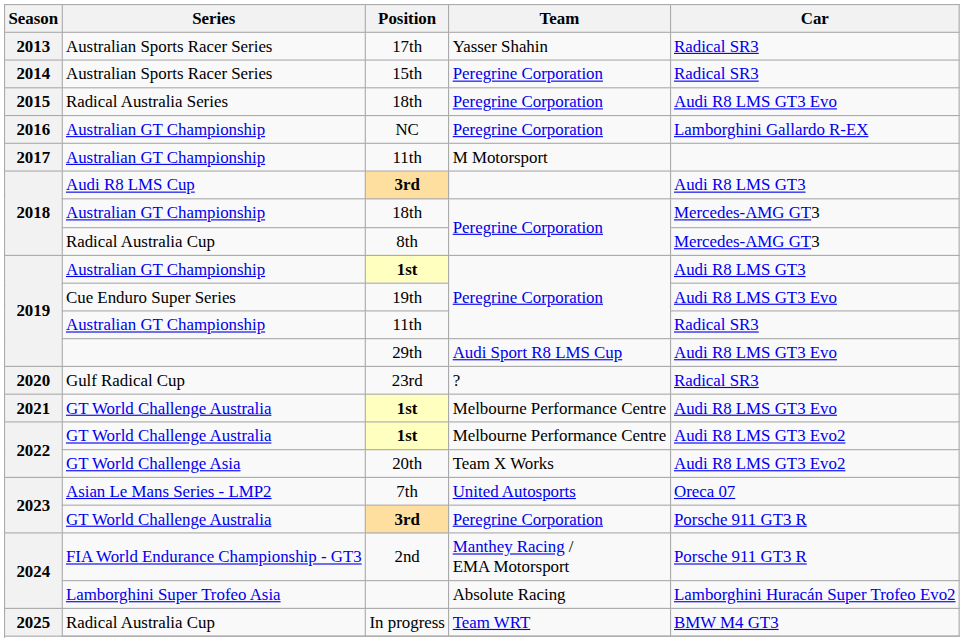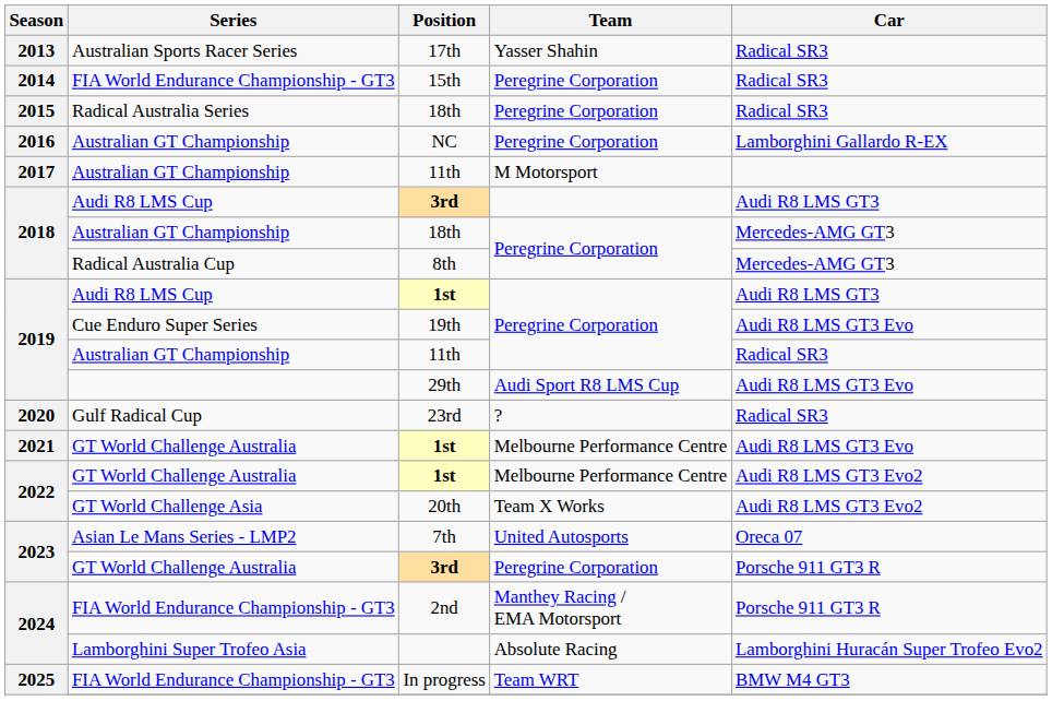 <table class="wikitable" style="font-size: 95%;">
 <tr>
 <th>Season</th>
 <th>Series</th>
 <th>Position</th>
 <th>Team</th>
 <th>Car</th>
 </tr>
 <tr>
 <th>2013</th>
 <td>Australian Sports Racer Series</td>
 <td align=center>17th</td>
 <td>Yasser Shahin</td>
 <td><a href='#'>Radical SR3</a></td>
 </tr>
 <tr>
 <th>2014</th>
-<td>Australian Sports Racer Series</td>
+<td><a href='#'>FIA World Endurance Championship - GT3</a></td>
 <td align=center>15th</td>
 <td><a href='#'>Peregrine Corporation</a></td>
 <td><a href='#'>Radical SR3</a></td>
 </tr>
 <tr>
 <th>2015</th>
 <td>Radical Australia Series</td>
 <td align=center>18th</td>
 <td><a href='#'>Peregrine Corporation</a></td>
-<td><a href='#'>Audi R8 LMS GT3 Evo</a></td>
+<td><a href='#'>Radical SR3</a></td>
 </tr>
 <tr>
 <th>2016</th>
 <td><a href='#'>Australian GT Championship</a></td>
 <td align=center>NC</td>
 <td><a href='#'>Peregrine Corporation</a></td>
 <td><a href='#'>Lamborghini Gallardo R-EX</a></td>
 </tr>
 <tr>
 <th>2017</th>
 <td><a href='#'>Australian GT Championship</a></td>
 <td align=center>11th</td>
 <td>M Motorsport</td>
 <td></td>
 </tr>
 <tr>
 <th rowspan=3>2018</th>
 <td><a href='#'>Audi R8 LMS Cup</a></td>
 <td align=center style="background:#FFDF9F;"><strong>3rd</strong></td>
 <td></td>
 <td><a href='#'>Audi R8 LMS GT3</a></td>
 </tr>
 <tr>
 <td><a href='#'>Australian GT Championship</a></td>
 <td align=center>18th</td>
 <td rowspan="2"><a href='#'>Peregrine Corporation</a></td>
 <td><a href='#'>Mercedes-AMG GT</a>3</td>
 </tr>
 <tr>
 <td>Radical Australia Cup</td>
 <td align=center>8th</td>
 <td><a href='#'>Mercedes-AMG GT</a>3</td>
 </tr>
 <tr>
 <th rowspan="4">2019</th>
-<td><a href='#'>Australian GT Championship</a></td>
+<td><a href='#'>Audi R8 LMS Cup</a></td>
 <td align=center style="background:#FFFFBF;"><strong>1st</strong></td>
 <td rowspan="3"><a href='#'>Peregrine Corporation</a></td>
 <td><a href='#'>Audi R8 LMS GT3</a></td>
 </tr>
 <tr>
 <td>Cue Enduro Super Series</td>
 <td align=center>19th</td>
 <td><a href='#'>Audi R8 LMS GT3 Evo</a></td>
 </tr>
 <tr>
 <td><a href='#'>Australian GT Championship</a></td>
 <td align=center>11th</td>
 <td><a href='#'>Radical SR3</a></td>
 </tr>
 <tr>
 <td></td>
 <td align=center>29th</td>
 <td><a href='#'>Audi Sport R8 LMS Cup</a></td>
 <td><a href='#'>Audi R8 LMS GT3 Evo</a></td>
 </tr>
 <tr>
 <th>2020</th>
 <td>Gulf Radical Cup</td>
 <td align=center>23rd</td>
 <td>?</td>
 <td><a href='#'>Radical SR3</a></td>
 </tr>
 <tr>
 <th>2021</th>
 <td><a href='#'>GT World Challenge Australia</a></td>
 <td align=center style="background:#FFFFBF;"><strong>1st</strong></td>
 <td>Melbourne Performance Centre</td>
 <td><a href='#'>Audi R8 LMS GT3 Evo</a></td>
 </tr>
 <tr>
 <th rowspan="2">2022</th>
 <td><a href='#'>GT World Challenge Australia</a></td>
 <td align=center style="background:#FFFFBF;"><strong>1st</strong></td>
 <td>Melbourne Performance Centre</td>
 <td><a href='#'>Audi R8 LMS GT3 Evo2</a></td>
 </tr>
 <tr>
 <td><a href='#'>GT World Challenge Asia</a></td>
 <td align=center>20th</td>
 <td>Team X Works</td>
 <td><a href='#'>Audi R8 LMS GT3 Evo2</a></td>
 </tr>
 <tr>
 <th rowspan=2>2023</th>
 <td><a href='#'>Asian Le Mans Series - LMP2</a></td>
 <td align=center>7th</td>
 <td><a href='#'>United Autosports</a></td>
 <td><a href='#'>Oreca 07</a></td>
 </tr>
 <tr>
 <td><a href='#'>GT World Challenge Australia</a></td>
 <td align=center style="background:#FFDF9F;"><strong>3rd</strong></td>
 <td><a href='#'>Peregrine Corporation</a></td>
 <td><a href='#'>Porsche 911 GT3 R</a></td>
 </tr>
 <tr>
 <th rowspan=2>2024</th>
 <td><a href='#'>FIA World Endurance Championship - GT3</a></td>
 <td align=center>2nd</td>
 <td><a href='#'>Manthey Racing</a> /<br>EMA Motorsport</td>
 <td><a href='#'>Porsche 911 GT3 R</a></td>
 </tr>
 <tr>
 <td><a href='#'>Lamborghini Super Trofeo Asia</a></td>
 <td align=center></td>
 <td>Absolute Racing</td>
 <td nowrap><a href='#'>Lamborghini Huracán Super Trofeo Evo2</a></td>
 </tr>
 <tr>
 <th rowspan=2>2025</th>
-<td>Radical Australia Cup</td>
+<td><a href='#'>FIA World Endurance Championship - GT3</a></td>
 <td align=center>In progress</td>
 <td><a href='#'>Team WRT</a></td>
 <td><a href='#'>BMW M4 GT3</a></td>
 </tr>
 <tr>
 </tr>
 </table>
